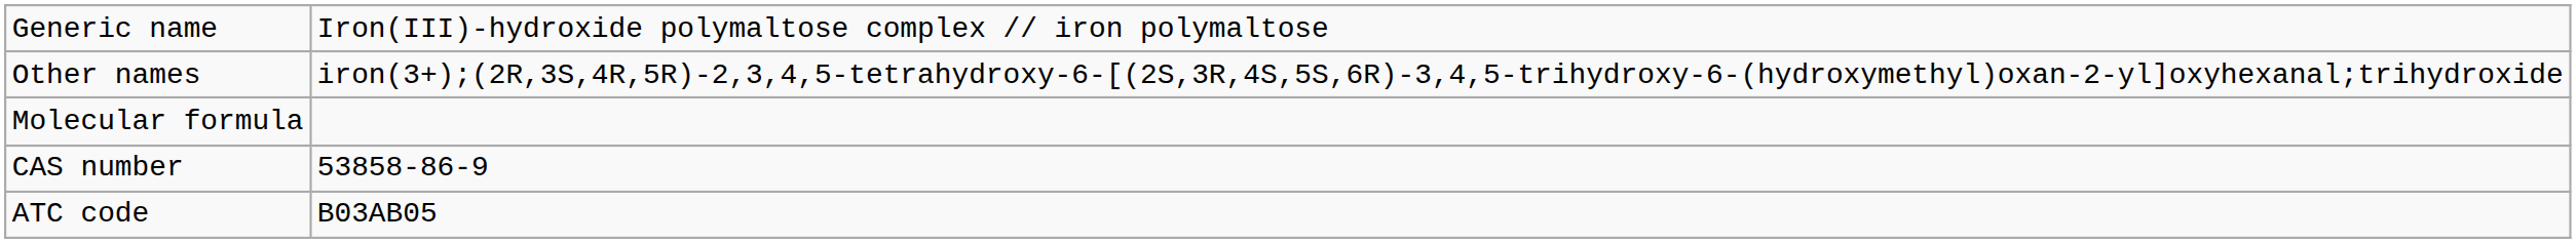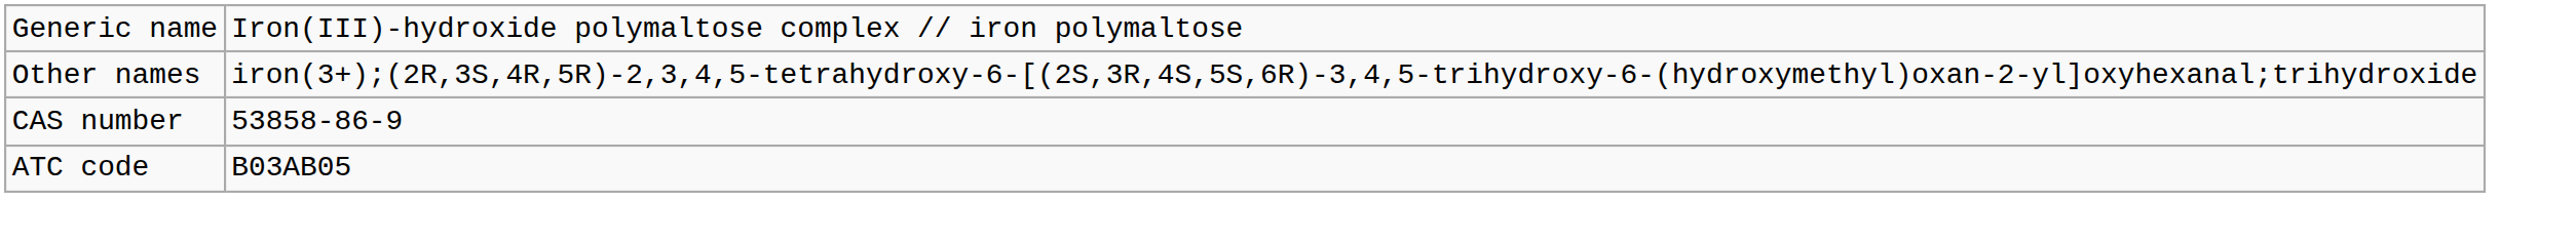 <table class="wikitable">
 <tr>
 <td>Generic name</td>
 <td>Iron(III)-hydroxide polymaltose complex // iron polymaltose</td>
 </tr>
 <tr>
 <td>Other names</td>
 <td>iron(3+);(2R,3S,4R,5R)-2,3,4,5-tetrahydroxy-6-[(2S,3R,4S,5S,6R)-3,4,5-trihydroxy-6-(hydroxymethyl)oxan-2-yl]oxyhexanal;trihydroxide</td>
 </tr>
 <tr>
-<td>Molecular formula</td>
-<td></td>
-</tr>
-<tr>
 <td>CAS number</td>
 <td>53858-86-9</td>
 </tr>
 <tr>
 <td>ATC code</td>
 <td>B03AB05</td>
 </tr>
 </table>
